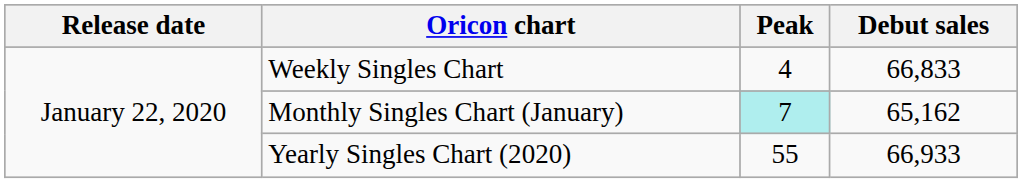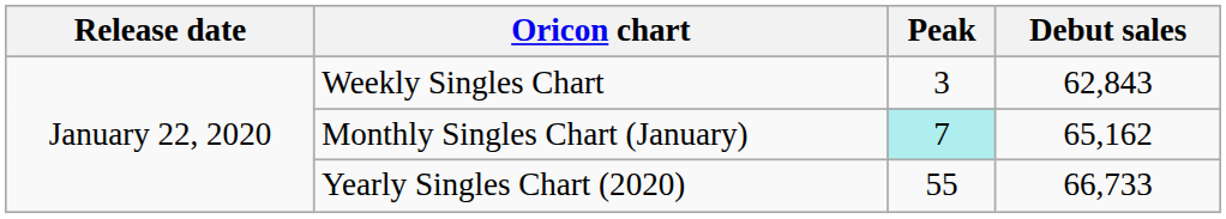 <table class="wikitable" style="width:600px;">
 <tr>
 <th scope="col">Release date</th>
 <th scope="col"><a href='#'>Oricon</a> chart</th>
 <th scope="col">Peak</th>
 <th scope="col">Debut sales</th>
 </tr>
 <tr>
 <td style="text-align:center;" rowspan="3">January 22, 2020</td>
 <td align="left">Weekly Singles Chart</td>
-<td style="text-align:center;">4</td>
-<td style="text-align:center;">66,833</td>
+<td style="text-align:center;">3</td>
+<td style="text-align:center;">62,843</td>
 </tr>
 <tr>
 <td align="left">Monthly Singles Chart (January)</td>
 <td style="background: paleturquoise; text-align:center;">7</td>
 <td style="text-align:center;">65,162</td>
 </tr>
 <tr>
 <td align="left">Yearly Singles Chart (2020)</td>
 <td style="text-align:center;">55</td>
-<td style="text-align:center;">66,933</td>
+<td style="text-align:center;">66,733</td>
 </tr>
 </table>
